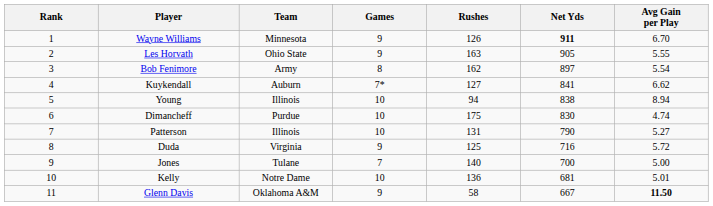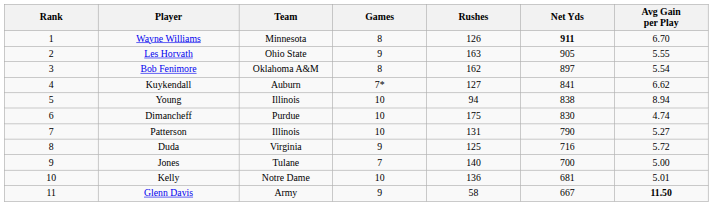 <table class="wikitable sortable">
 <tr>
 <th bgcolor="#DDDDFF" width="10%">Rank</th>
 <th bgcolor="#DDDDFF" width="15%">Player</th>
 <th bgcolor="#DDDDFF" width="10%">Team</th>
 <th bgcolor="#DDDDFF" width="10%">Games</th>
 <th bgcolor="#DDDDFF" width="10%">Rushes</th>
 <th bgcolor="#DDDDFF" width="10%">Net Yds</th>
 <th bgcolor="#DDDDFF" width="10%">Avg Gain<br>per Play</th>
 </tr>
 <tr align="center">
 <td>1</td>
 <td><a href='#'>Wayne Williams</a></td>
 <td>Minnesota</td>
-<td>9</td>
+<td>8</td>
 <td>126</td>
 <td><strong>911</strong></td>
 <td>6.70</td>
 </tr>
 <tr align="center">
 <td>2</td>
 <td><a href='#'>Les Horvath</a></td>
 <td>Ohio State</td>
 <td>9</td>
 <td>163</td>
 <td>905</td>
 <td>5.55</td>
 </tr>
 <tr align="center">
 <td>3</td>
 <td><a href='#'>Bob Fenimore</a></td>
-<td>Army</td>
+<td>Oklahoma A&M</td>
 <td>8</td>
 <td>162</td>
 <td>897</td>
 <td>5.54</td>
 </tr>
 <tr align="center">
 <td>4</td>
 <td>Kuykendall</td>
 <td>Auburn</td>
 <td>7*</td>
 <td>127</td>
 <td>841</td>
 <td>6.62</td>
 </tr>
 <tr align="center">
 <td>5</td>
 <td>Young</td>
 <td>Illinois</td>
 <td>10</td>
 <td>94</td>
 <td>838</td>
 <td>8.94</td>
 </tr>
 <tr align="center">
 <td>6</td>
 <td>Dimancheff</td>
 <td>Purdue</td>
 <td>10</td>
 <td>175</td>
 <td>830</td>
 <td>4.74</td>
 </tr>
 <tr align="center">
 <td>7</td>
 <td>Patterson</td>
 <td>Illinois</td>
 <td>10</td>
 <td>131</td>
 <td>790</td>
 <td>5.27</td>
 </tr>
 <tr align="center">
 <td>8</td>
 <td>Duda</td>
 <td>Virginia</td>
 <td>9</td>
 <td>125</td>
 <td>716</td>
 <td>5.72</td>
 </tr>
 <tr align="center">
 <td>9</td>
 <td>Jones</td>
 <td>Tulane</td>
 <td>7</td>
 <td>140</td>
 <td>700</td>
 <td>5.00</td>
 </tr>
 <tr align="center">
 <td>10</td>
 <td>Kelly</td>
 <td>Notre Dame</td>
 <td>10</td>
 <td>136</td>
 <td>681</td>
 <td>5.01</td>
 </tr>
 <tr align="center">
 <td>11</td>
 <td><a href='#'>Glenn Davis</a></td>
-<td>Oklahoma A&M</td>
+<td>Army</td>
 <td>9</td>
 <td>58</td>
 <td>667</td>
 <td><strong>11.50</strong></td>
 </tr>
 </table>
